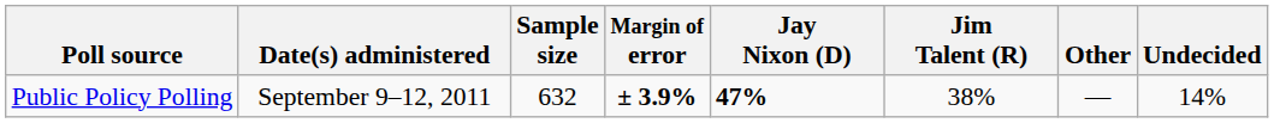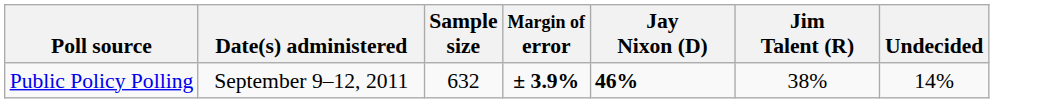 <table class="wikitable">
 <tr valign= bottom>
 <th>Poll source</th>
 <th style="width:160px;">Date(s) administered</th>
 <th class=small>Sample<br>size</th>
 <th><small>Margin of</small><br>error</th>
 <th width=100px>Jay<br>Nixon (D)</th>
 <th width=100px>Jim<br>Talent (R)</th>
-<th>Other</th>
 <th>Undecided</th>
 </tr>
 <tr>
 <td><a href='#'>Public Policy Polling</a></td>
 <td align=center>September 9–12, 2011</td>
 <td align=center>632</td>
 <td align=center><strong>± 3.9%</strong></td>
-<td><strong>47%</strong></td>
+<td><strong>46%</strong></td>
 <td align=center>38%</td>
-<td align=center>—</td>
 <td align=center>14%</td>
 </tr>
 </table>
